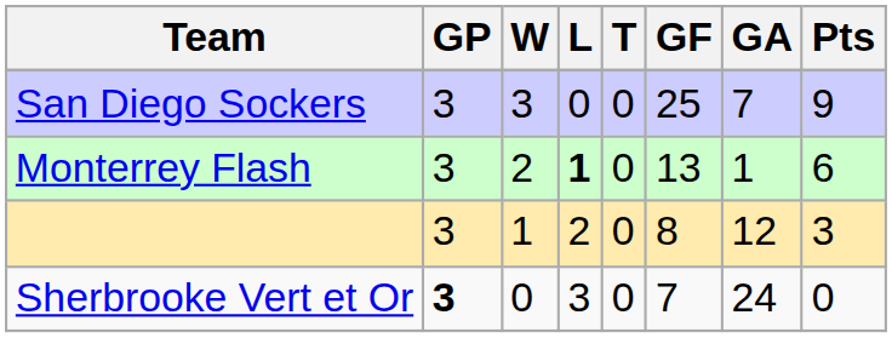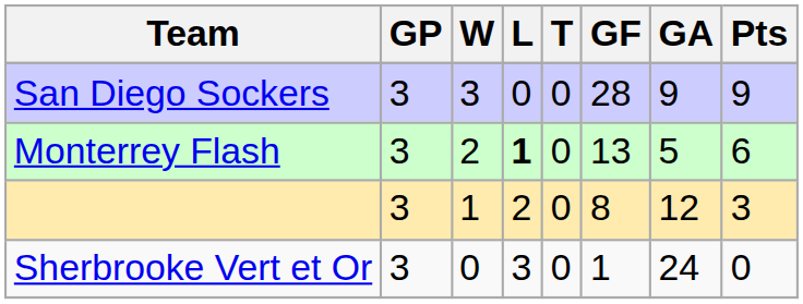 <table class="wikitable">
 <tr>
 <th>Team</th>
 <th>GP</th>
 <th>W</th>
 <th>L</th>
 <th>T</th>
 <th>GF</th>
 <th>GA</th>
 <th>Pts</th>
 </tr>
 <tr>
 </tr>
 <tr bgcolor=#ccccff>
 <td> <a href='#'>San Diego Sockers</a></td>
 <td>3</td>
 <td>3</td>
 <td>0</td>
 <td>0</td>
-<td>25</td>
-<td>7</td>
+<td>28</td>
+<td>9</td>
 <td>9</td>
 </tr>
 <tr bgcolor=#ccffcc>
 <td> <a href='#'>Monterrey Flash</a></td>
 <td>3</td>
 <td>2</td>
 <td><strong>1</strong></td>
 <td>0</td>
 <td>13</td>
-<td>1</td>
+<td>5</td>
 <td>6</td>
 </tr>
 <tr bgcolor=#FFEBAD>
 <td> </td>
 <td>3</td>
 <td>1</td>
 <td>2</td>
 <td>0</td>
 <td>8</td>
 <td>12</td>
 <td>3</td>
 </tr>
 <tr>
 <td> <a href='#'>Sherbrooke Vert et Or</a></td>
-<td><strong>3</strong></td>
+<td>3</td>
 <td>0</td>
 <td>3</td>
 <td>0</td>
-<td>7</td>
+<td>1</td>
 <td>24</td>
 <td>0</td>
 </tr>
 <tr>
 </tr>
 </table>
